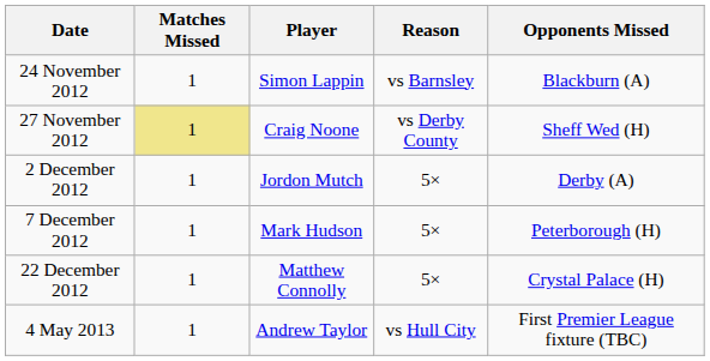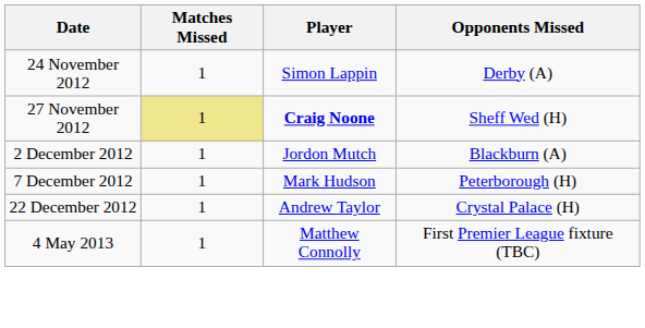 <table class="wikitable" style="text-align: center">
 <tr>
 <th>Date</th>
 <th>Matches Missed</th>
 <th>Player</th>
-<th>Reason</th>
 <th>Opponents Missed</th>
 </tr>
 <tr>
 <td>24 November 2012</td>
 <td>1</td>
 <td><a href='#'>Simon Lappin</a></td>
-<td> vs <a href='#'>Barnsley</a></td>
-<td><a href='#'>Blackburn</a> (A)</td>
+<td><a href='#'>Derby</a> (A)</td>
 </tr>
 <tr>
 <td>27 November 2012</td>
 <td style="background: khaki;">1</td>
-<td><a href='#'>Craig Noone</a></td>
-<td> vs <a href='#'>Derby County</a></td>
+<td><strong><a href='#'>Craig Noone</a></strong></td>
 <td><a href='#'>Sheff Wed</a> (H)</td>
 </tr>
 <tr>
 <td>2 December 2012</td>
 <td>1</td>
 <td><a href='#'>Jordon Mutch</a></td>
-<td>5× </td>
-<td><a href='#'>Derby</a> (A)</td>
+<td><a href='#'>Blackburn</a> (A)</td>
 </tr>
 <tr>
 <td>7 December 2012</td>
 <td>1</td>
 <td><a href='#'>Mark Hudson</a></td>
-<td>5× </td>
 <td><a href='#'>Peterborough</a> (H)</td>
 </tr>
 <tr>
 <td>22 December 2012</td>
 <td>1</td>
-<td><a href='#'>Matthew Connolly</a></td>
-<td>5× </td>
+<td><a href='#'>Andrew Taylor</a></td>
 <td><a href='#'>Crystal Palace</a> (H)</td>
 </tr>
 <tr>
 <td>4 May 2013</td>
 <td>1</td>
-<td><a href='#'>Andrew Taylor</a></td>
-<td> vs <a href='#'>Hull City</a></td>
+<td><a href='#'>Matthew Connolly</a></td>
 <td>First <a href='#'>Premier League</a> fixture (TBC)</td>
 </tr>
 </table>
